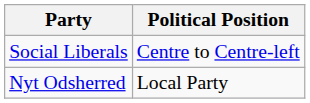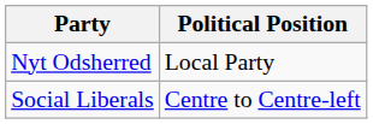 <table class="wikitable mw-collapsible mw-collapsed">
 <tr>
 <th>Party</th>
 <th>Political Position</th>
 </tr>
 <tr>
+<td><a href='#'>Nyt Odsherred</a></td>
+<td>Local Party</td>
+</tr>
+<tr>
 <td><a href='#'>Social Liberals</a></td>
 <td><a href='#'>Centre</a> to <a href='#'>Centre-left</a></td>
 </tr>
-<tr>
-<td><a href='#'>Nyt Odsherred</a></td>
-<td>Local Party</td>
-</tr>
 </table>
